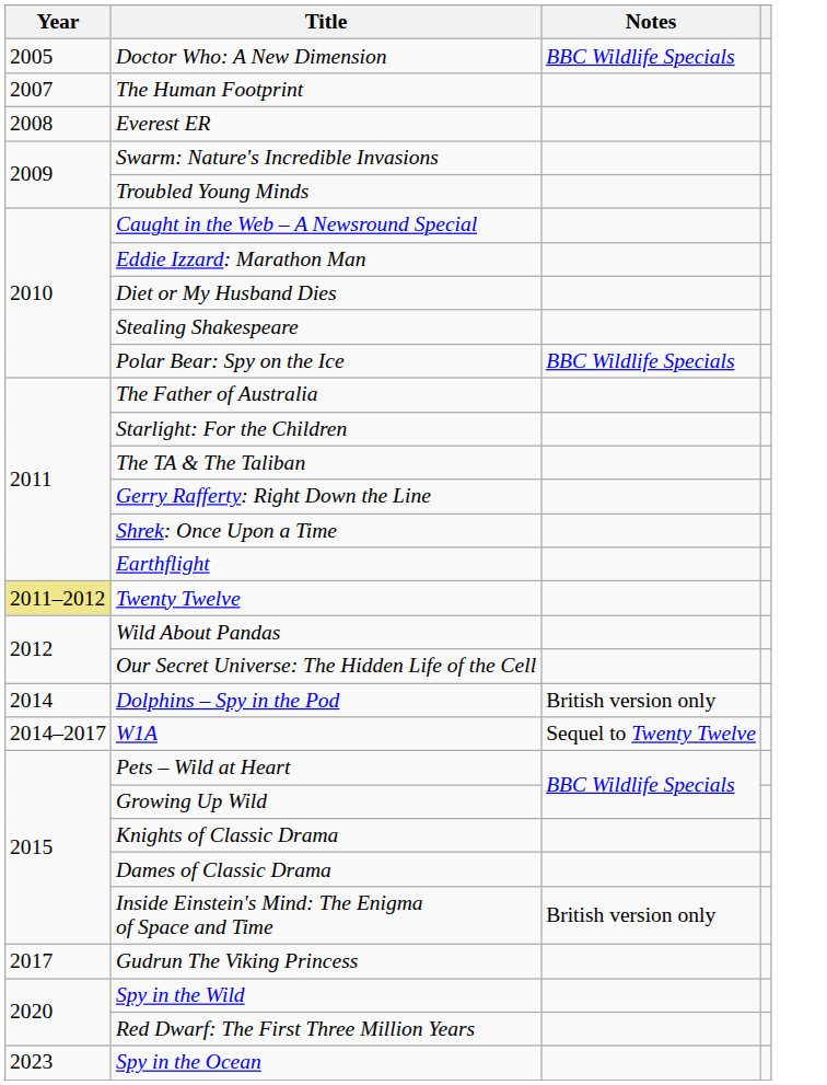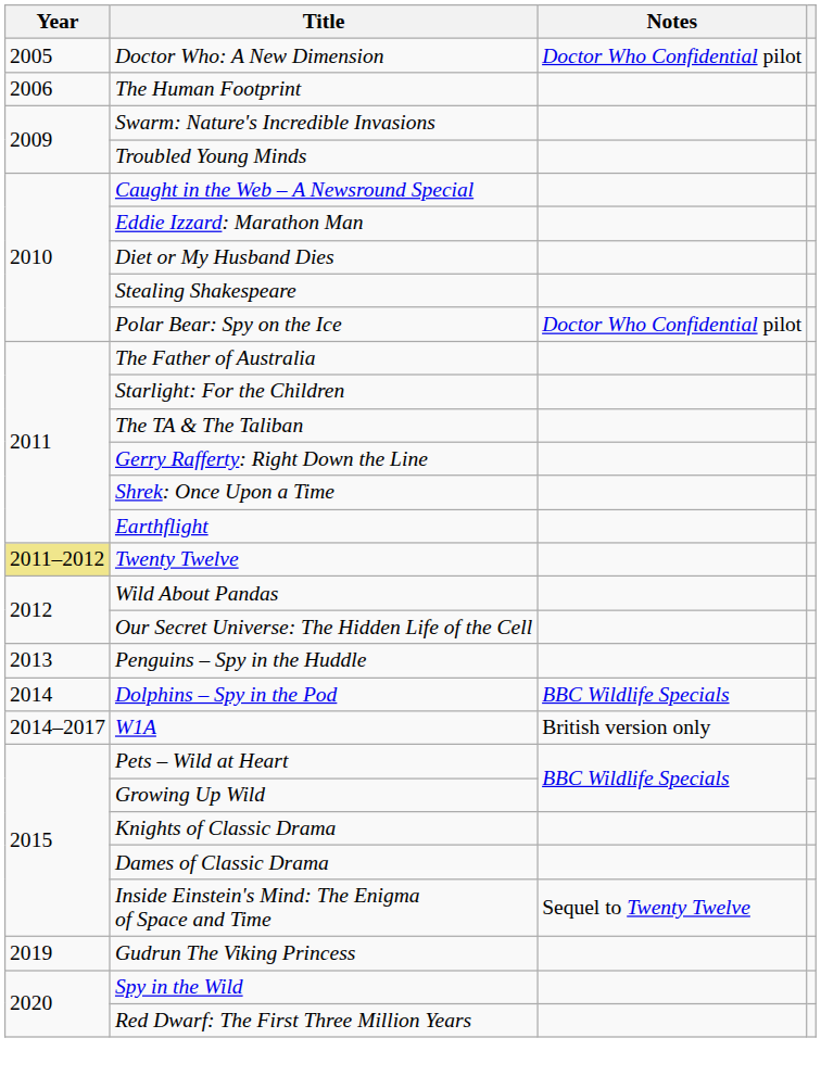 <table class="wikitable sortable">
 <tr>
 <th>Year</th>
 <th>Title</th>
 <th>Notes</th>
 <th class="unsortable"></th>
 </tr>
 <tr>
 <td>2005</td>
 <td><em>Doctor Who: A New Dimension</em></td>
-<td><em><a href='#'>BBC Wildlife Specials</a></em></td>
+<td><em><a href='#'>Doctor Who Confidential</a></em> pilot</td>
 <td></td>
 </tr>
 <tr>
-<td>2007</td>
+<td>2006</td>
 <td><em>The Human Footprint</em></td>
-<td></td>
-<td></td>
-</tr>
-<tr>
-<td>2008</td>
-<td><em>Everest ER</em></td>
 <td></td>
 <td></td>
 </tr>
 <tr>
 <td rowspan="2">2009</td>
 <td><em>Swarm: Nature's Incredible Invasions</em></td>
 <td></td>
 <td></td>
 </tr>
 <tr>
 <td><em>Troubled Young Minds</em></td>
 <td></td>
 <td></td>
 </tr>
 <tr>
 <td rowspan="5">2010</td>
 <td><em><a href='#'>Caught in the Web – A Newsround Special</a></em></td>
 <td></td>
 <td></td>
 </tr>
 <tr>
 <td><em><a href='#'>Eddie Izzard</a>: Marathon Man</em></td>
 <td></td>
 <td></td>
 </tr>
 <tr>
 <td><em>Diet or My Husband Dies</em></td>
 <td></td>
 <td></td>
 </tr>
 <tr>
 <td><em>Stealing Shakespeare</em></td>
 <td></td>
 <td></td>
 </tr>
 <tr>
 <td><em>Polar Bear: Spy on the Ice</em></td>
-<td><em><a href='#'>BBC Wildlife Specials</a></em></td>
+<td><em><a href='#'>Doctor Who Confidential</a></em> pilot</td>
 <td></td>
 </tr>
 <tr>
 <td rowspan="6">2011</td>
 <td><em>The Father of Australia</em></td>
 <td></td>
 <td></td>
 </tr>
 <tr>
 <td><em>Starlight: For the Children</em></td>
 <td></td>
 <td></td>
 </tr>
 <tr>
 <td><em>The TA & The Taliban</em></td>
 <td></td>
 <td></td>
 </tr>
 <tr>
 <td><em><a href='#'>Gerry Rafferty</a>: Right Down the Line</em></td>
 <td></td>
 <td></td>
 </tr>
 <tr>
 <td><em><a href='#'>Shrek</a>: Once Upon a Time</em></td>
 <td></td>
 <td></td>
 </tr>
 <tr>
 <td><em><a href='#'>Earthflight</a></em></td>
 <td></td>
 <td></td>
 </tr>
 <tr>
 <td style="background: khaki;">2011–2012</td>
 <td><em><a href='#'>Twenty Twelve</a></em></td>
 <td></td>
 <td></td>
 </tr>
 <tr>
 <td rowspan="2">2012</td>
 <td><em>Wild About Pandas</em></td>
 <td></td>
 <td></td>
 </tr>
 <tr>
 <td><em>Our Secret Universe: The Hidden Life of the Cell</em></td>
 <td></td>
 <td></td>
 </tr>
 <tr>
+<td>2013</td>
+<td><em>Penguins – Spy in the Huddle</em></td>
+<td></td>
+<td></td>
+</tr>
+<tr>
 <td>2014</td>
 <td><em><a href='#'>Dolphins – Spy in the Pod</a></em></td>
-<td>British version only</td>
+<td><em><a href='#'>BBC Wildlife Specials</a></em></td>
 <td></td>
 </tr>
 <tr>
 <td>2014–2017</td>
 <td><em><a href='#'>W1A</a></em></td>
-<td>Sequel to <em><a href='#'>Twenty Twelve</a></em></td>
+<td>British version only</td>
 <td></td>
 </tr>
 <tr>
 <td rowspan="5">2015</td>
 <td><em>Pets – Wild at Heart</em></td>
 <td rowspan="2"><em><a href='#'>BBC Wildlife Specials</a></em></td>
 <td></td>
 </tr>
 <tr>
 <td><em>Growing Up Wild</em></td>
 <td></td>
 </tr>
 <tr>
 <td><em>Knights of Classic Drama</em></td>
 <td></td>
 <td></td>
 </tr>
 <tr>
 <td><em>Dames of Classic Drama</em></td>
 <td></td>
 <td></td>
 </tr>
 <tr>
 <td><em>Inside Einstein's Mind: The Enigma<br> of Space and Time</em></td>
-<td>British version only</td>
+<td>Sequel to <em><a href='#'>Twenty Twelve</a></em></td>
 <td></td>
 </tr>
 <tr>
-<td>2017</td>
+<td>2019</td>
 <td><em>Gudrun The Viking Princess</em></td>
 <td></td>
 <td></td>
 </tr>
 <tr>
 <td rowspan="2">2020</td>
 <td><em><a href='#'>Spy in the Wild</a></em></td>
 <td></td>
 <td></td>
 </tr>
 <tr>
 <td><em>Red Dwarf: The First Three Million Years</em></td>
 <td></td>
 <td></td>
 </tr>
-<tr>
-<td>2023</td>
-<td><em><a href='#'>Spy in the Ocean</a></em></td>
-<td></td>
-<td></td>
-</tr>
 </table>
